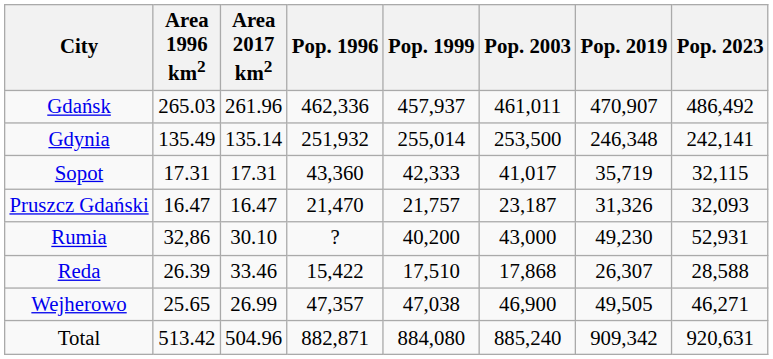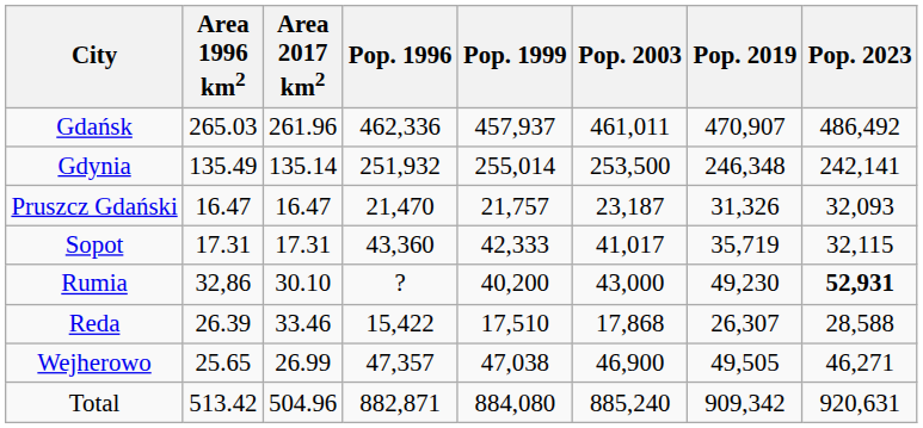 <table class=wikitable>
 <tr align=center>
 <th>City</th>
 <th>Area<br>1996<br>km<sup>2</sup></th>
 <th>Area<br>2017<br>km<sup>2</sup></th>
 <th>Pop. 1996</th>
 <th>Pop. 1999</th>
 <th>Pop. 2003</th>
 <th>Pop. 2019</th>
 <th>Pop. 2023</th>
 </tr>
 <tr align=center>
 <td><a href='#'>Gdańsk</a></td>
 <td>265.03</td>
 <td>261.96</td>
 <td>462,336</td>
 <td>457,937</td>
 <td>461,011</td>
 <td>470,907</td>
 <td>486,492</td>
 </tr>
 <tr align=center>
 <td><a href='#'>Gdynia</a></td>
 <td>135.49</td>
 <td>135.14</td>
 <td>251,932</td>
 <td>255,014</td>
 <td>253,500</td>
 <td>246,348</td>
 <td>242,141</td>
 </tr>
 <tr align=center>
+<td><a href='#'>Pruszcz Gdański</a></td>
+<td>16.47</td>
+<td>16.47</td>
+<td>21,470</td>
+<td>21,757</td>
+<td>23,187</td>
+<td>31,326</td>
+<td>32,093</td>
+</tr>
+<tr align=center>
 <td><a href='#'>Sopot</a></td>
 <td>17.31</td>
 <td>17.31</td>
 <td>43,360</td>
 <td>42,333</td>
 <td>41,017</td>
 <td>35,719</td>
 <td>32,115</td>
 </tr>
 <tr align=center>
-<td><a href='#'>Pruszcz Gdański</a></td>
-<td>16.47</td>
-<td>16.47</td>
-<td>21,470</td>
-<td>21,757</td>
-<td>23,187</td>
-<td>31,326</td>
-<td>32,093</td>
-</tr>
-<tr align=center>
 <td><a href='#'>Rumia</a></td>
 <td>32,86</td>
 <td>30.10</td>
 <td>?</td>
 <td>40,200</td>
 <td>43,000</td>
 <td>49,230</td>
-<td>52,931</td>
+<td><strong>52,931</strong></td>
 </tr>
 <tr align=center>
 <td><a href='#'>Reda</a></td>
 <td>26.39</td>
 <td>33.46</td>
 <td>15,422</td>
 <td>17,510</td>
 <td>17,868</td>
 <td>26,307</td>
 <td>28,588</td>
 </tr>
 <tr align=center>
 <td><a href='#'>Wejherowo</a></td>
 <td>25.65</td>
 <td>26.99</td>
 <td>47,357</td>
 <td>47,038</td>
 <td>46,900</td>
 <td>49,505</td>
 <td>46,271</td>
 </tr>
 <tr align=center>
 <td>Total</td>
 <td>513.42</td>
 <td>504.96</td>
 <td>882,871</td>
 <td>884,080</td>
 <td>885,240</td>
 <td>909,342</td>
 <td>920,631</td>
 </tr>
 </table>
